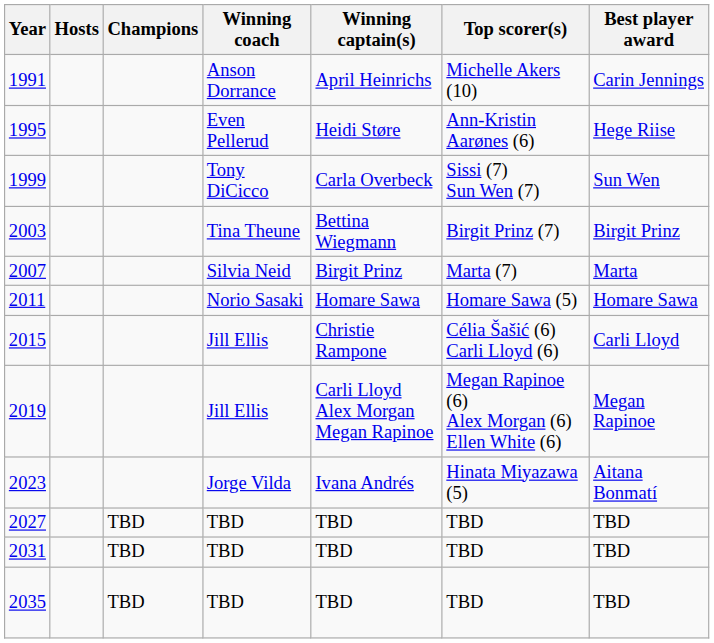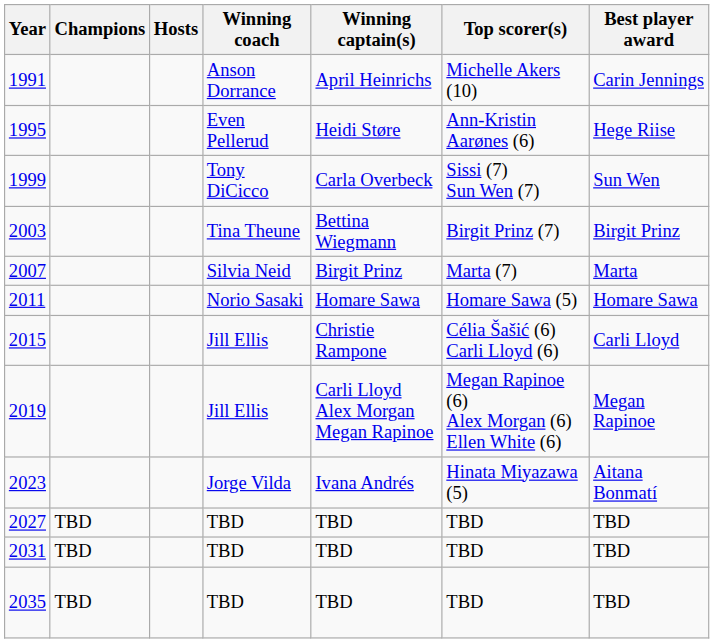 <table class=wikitable>
 <tr>
 <th>Year</th>
+<th>Champions</th>
 <th>Hosts</th>
-<th>Champions</th>
 <th>Winning coach</th>
 <th>Winning captain(s)</th>
 <th>Top scorer(s)</th>
 <th>Best player award</th>
 </tr>
 <tr>
 <td><a href='#'>1991</a></td>
 <td></td>
 <td></td>
 <td> <a href='#'>Anson Dorrance</a></td>
 <td> <a href='#'>April Heinrichs</a></td>
 <td> <a href='#'>Michelle Akers</a> (10)</td>
 <td> <a href='#'>Carin Jennings</a></td>
 </tr>
 <tr>
 <td><a href='#'>1995</a></td>
 <td></td>
 <td></td>
 <td> <a href='#'>Even Pellerud</a></td>
 <td> <a href='#'>Heidi Støre</a></td>
 <td> <a href='#'>Ann-Kristin Aarønes</a> (6)</td>
 <td> <a href='#'>Hege Riise</a></td>
 </tr>
 <tr>
 <td><a href='#'>1999</a></td>
 <td></td>
 <td></td>
 <td> <a href='#'>Tony DiCicco</a></td>
 <td> <a href='#'>Carla Overbeck</a></td>
 <td> <a href='#'>Sissi</a> (7)<br> <a href='#'>Sun Wen</a> (7)</td>
 <td> <a href='#'>Sun Wen</a></td>
 </tr>
 <tr>
 <td><a href='#'>2003</a></td>
 <td></td>
 <td></td>
 <td> <a href='#'>Tina Theune</a></td>
 <td> <a href='#'>Bettina Wiegmann</a></td>
 <td> <a href='#'>Birgit Prinz</a> (7)</td>
 <td> <a href='#'>Birgit Prinz</a></td>
 </tr>
 <tr>
 <td><a href='#'>2007</a></td>
 <td></td>
 <td></td>
 <td> <a href='#'>Silvia Neid</a></td>
 <td> <a href='#'>Birgit Prinz</a></td>
 <td> <a href='#'>Marta</a> (7)</td>
 <td> <a href='#'>Marta</a></td>
 </tr>
 <tr>
 <td><a href='#'>2011</a></td>
 <td></td>
 <td></td>
 <td> <a href='#'>Norio Sasaki</a></td>
 <td> <a href='#'>Homare Sawa</a></td>
 <td> <a href='#'>Homare Sawa</a> (5)</td>
 <td> <a href='#'>Homare Sawa</a></td>
 </tr>
 <tr>
 <td><a href='#'>2015</a></td>
 <td></td>
 <td></td>
 <td> <a href='#'>Jill Ellis</a></td>
 <td> <a href='#'>Christie Rampone</a></td>
 <td> <a href='#'>Célia Šašić</a> (6)<br> <a href='#'>Carli Lloyd</a> (6)</td>
 <td> <a href='#'>Carli Lloyd</a></td>
 </tr>
 <tr>
 <td><a href='#'>2019</a></td>
 <td></td>
 <td></td>
 <td> <a href='#'>Jill Ellis</a></td>
 <td> <a href='#'>Carli Lloyd</a><br> <a href='#'>Alex Morgan</a><br> <a href='#'>Megan Rapinoe</a></td>
 <td> <a href='#'>Megan Rapinoe</a> (6)<br> <a href='#'>Alex Morgan</a> (6)<br> <a href='#'>Ellen White</a> (6)</td>
 <td> <a href='#'>Megan Rapinoe</a></td>
 </tr>
 <tr>
 <td><a href='#'>2023</a></td>
+<td></td>
 <td><br></td>
-<td></td>
 <td> <a href='#'>Jorge Vilda</a></td>
 <td> <a href='#'>Ivana Andrés</a></td>
 <td> <a href='#'>Hinata Miyazawa</a> (5)</td>
 <td> <a href='#'>Aitana Bonmatí</a></td>
 </tr>
 <tr>
 <td><a href='#'>2027</a></td>
+<td>TBD</td>
 <td></td>
-<td>TBD</td>
 <td>TBD</td>
 <td>TBD</td>
 <td>TBD</td>
 <td>TBD</td>
 </tr>
 <tr>
 <td><a href='#'>2031</a></td>
+<td>TBD</td>
 <td><br></td>
-<td>TBD</td>
 <td>TBD</td>
 <td>TBD</td>
 <td>TBD</td>
 <td>TBD</td>
 </tr>
 <tr>
 <td><a href='#'>2035</a></td>
+<td>TBD</td>
 <td><br><br><br></td>
-<td>TBD</td>
 <td>TBD</td>
 <td>TBD</td>
 <td>TBD</td>
 <td>TBD</td>
 </tr>
 </table>
